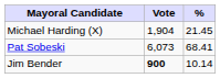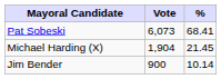 <table class="wikitable">
 <tr>
 <th style="background:#ddf; width:200px;">Mayoral Candidate </th>
 <th style="background:#ddf; width:50px;">Vote</th>
 <th style="background:#ddf; width:30px;">%</th>
 </tr>
 <tr>
+<td><a href='#'>Pat Sobeski</a></td>
+<td>6,073</td>
+<td>68.41</td>
+</tr>
+<tr>
 <td>Michael Harding (X)</td>
 <td>1,904</td>
 <td>21.45</td>
 </tr>
 <tr>
-<td><a href='#'>Pat Sobeski</a></td>
-<td>6,073</td>
-<td>68.41</td>
-</tr>
-<tr>
 <td>Jim Bender</td>
-<td><strong>900</strong></td>
+<td>900</td>
 <td>10.14</td>
 </tr>
 </table>
